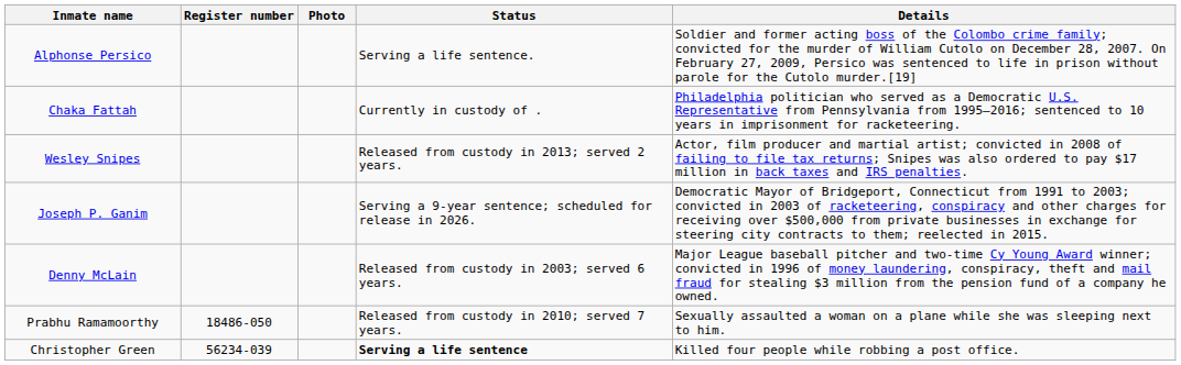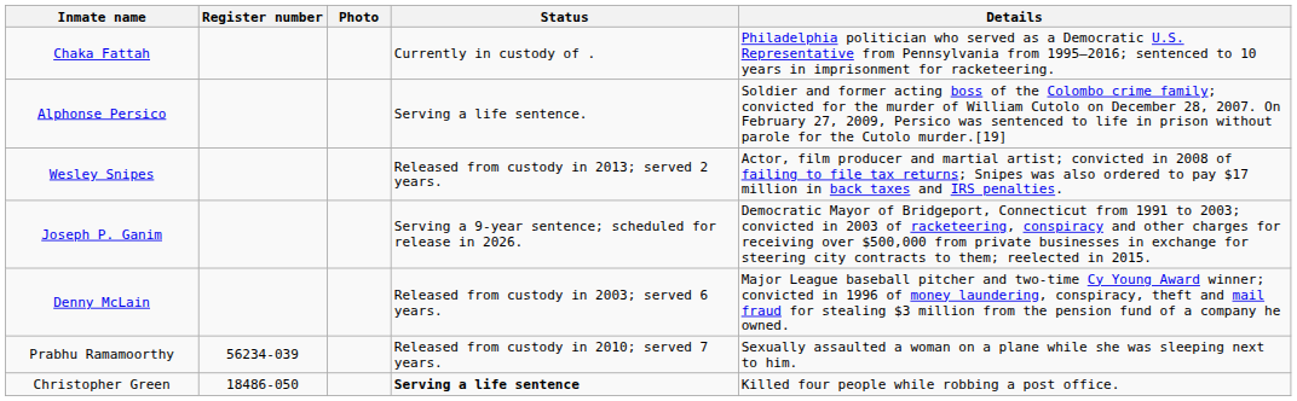 <table class="wikitable sortable">
 <tr>
 <th width=15%>Inmate name</th>
 <th width=10%>Register number</th>
 <th width=5%>Photo</th>
 <th width=27%>Status</th>
 <th width=48%>Details</th>
 </tr>
 <tr>
+<td align="center"><a href='#'>Chaka Fattah</a></td>
+<td align="center"></td>
+<td></td>
+<td>Currently in custody of .</td>
+<td><a href='#'>Philadelphia</a> politician who served as a Democratic <a href='#'>U.S. Representative</a> from Pennsylvania from 1995–2016; sentenced to 10 years in imprisonment for racketeering.</td>
+</tr>
+<tr>
 <td align="center"><a href='#'>Alphonse Persico</a></td>
 <td align="center"></td>
 <td></td>
 <td>Serving a life sentence.</td>
 <td>Soldier and former acting <a href='#'>boss</a> of the <a href='#'>Colombo crime family</a>; convicted for the murder of William Cutolo on December 28, 2007. On February 27, 2009, Persico was sentenced to life in prison without parole for the Cutolo murder.[19]</td>
-</tr>
-<tr>
-<td align="center"><a href='#'>Chaka Fattah</a></td>
-<td align="center"></td>
-<td></td>
-<td>Currently in custody of .</td>
-<td><a href='#'>Philadelphia</a> politician who served as a Democratic <a href='#'>U.S. Representative</a> from Pennsylvania from 1995–2016; sentenced to 10 years in imprisonment for racketeering.</td>
 </tr>
 <tr>
 <td align="center"><a href='#'>Wesley Snipes</a></td>
 <td align="center"></td>
 <td></td>
 <td>Released from custody in 2013; served 2 years.</td>
 <td>Actor, film producer and martial artist; convicted in 2008 of <a href='#'>failing to file tax returns</a>; Snipes was also ordered to pay $17 million in <a href='#'>back taxes</a> and <a href='#'>IRS penalties</a>.</td>
 </tr>
 <tr>
 <td style="text-align:center;"><a href='#'>Joseph P. Ganim</a></td>
 <td style="text-align:center;"></td>
 <td></td>
 <td>Serving a 9-year sentence; scheduled for release in 2026.</td>
 <td>Democratic Mayor of Bridgeport, Connecticut from 1991 to 2003; convicted in 2003 of <a href='#'>racketeering</a>, <a href='#'>conspiracy</a> and other charges for receiving over $500,000 from private businesses in exchange for steering city contracts to them; reelected in 2015.</td>
 </tr>
 <tr>
 <td style="text-align:center;"><a href='#'>Denny McLain</a></td>
 <td style="text-align:center;"></td>
 <td></td>
 <td>Released from custody in 2003; served 6 years.</td>
 <td>Major League baseball pitcher and two-time <a href='#'>Cy Young Award</a> winner; convicted in 1996 of <a href='#'>money laundering</a>, conspiracy, theft and <a href='#'>mail fraud</a> for stealing $3 million from the pension fund of a company he owned.</td>
 </tr>
 <tr>
 <td style="text-align:center;">Prabhu Ramamoorthy</td>
-<td align="center">18486-050</td>
+<td style="text-align:center;">56234-039</td>
 <td></td>
 <td>Released from custody in 2010; served 7 years.</td>
 <td>Sexually assaulted a woman on a plane while she was sleeping next to him.</td>
 </tr>
 <tr>
 <td align="center">Christopher Green</td>
-<td style="text-align:center;">56234-039</td>
+<td align="center">18486-050</td>
 <td></td>
 <td><strong>Serving a life sentence</strong></td>
 <td>Killed four people while robbing a post office.</td>
 </tr>
 </table>
